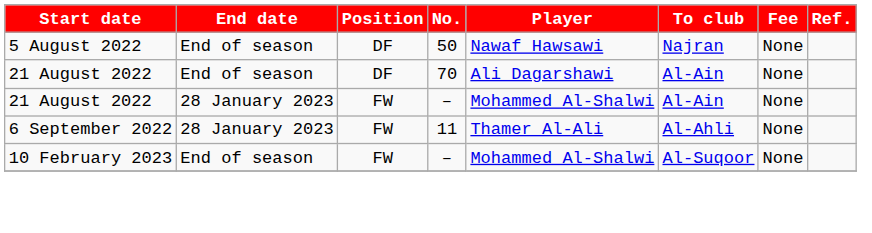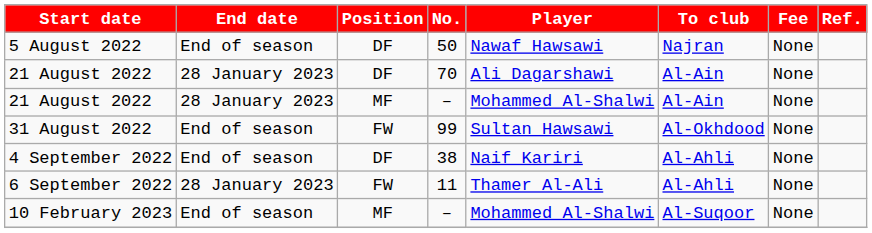 <table class="wikitable sortable">
 <tr>
 <th style="background:red; color:white;"><strong>Start date</strong></th>
 <th style="background:red; color:white;"><strong>End date</strong></th>
 <th style="background:red; color:white;"><strong>Position</strong></th>
 <th style="background:red; color:white;"><strong>No.</strong></th>
 <th style="background:red; color:white;"><strong>Player</strong></th>
 <th style="background:red; color:white;"><strong>To club</strong></th>
 <th style="background:red; color:white;"><strong>Fee</strong></th>
 <th style="background:red; color:white;"><strong>Ref.</strong></th>
 </tr>
 <tr>
 <td>5 August 2022</td>
 <td>End of season</td>
 <td style="text-align:center;">DF</td>
 <td style="text-align:center;">50</td>
 <td style="text-align:left;"> <a href='#'>Nawaf Hawsawi</a></td>
 <td style="text-align:left;"> <a href='#'>Najran</a></td>
 <td>None</td>
 <td></td>
 </tr>
 <tr>
 <td>21 August 2022</td>
-<td>End of season</td>
+<td>28 January 2023</td>
 <td style="text-align:center;">DF</td>
 <td style="text-align:center;">70</td>
 <td style="text-align:left;"> <a href='#'>Ali Dagarshawi</a></td>
 <td style="text-align:left;"> <a href='#'>Al-Ain</a></td>
 <td>None</td>
 <td></td>
 </tr>
 <tr>
 <td>21 August 2022</td>
 <td>28 January 2023</td>
-<td style="text-align:center;">FW</td>
+<td style="text-align:center;">MF</td>
 <td style="text-align:center;">–</td>
 <td style="text-align:left;"> <a href='#'>Mohammed Al-Shalwi</a></td>
 <td style="text-align:left;"> <a href='#'>Al-Ain</a></td>
+<td>None</td>
+<td></td>
+</tr>
+<tr>
+<td>31 August 2022</td>
+<td>End of season</td>
+<td style="text-align:center;">FW</td>
+<td style="text-align:center;">99</td>
+<td style="text-align:left;"> <a href='#'>Sultan Hawsawi</a></td>
+<td style="text-align:left;"> <a href='#'>Al-Okhdood</a></td>
+<td>None</td>
+<td></td>
+</tr>
+<tr>
+<td>4 September 2022</td>
+<td>End of season</td>
+<td style="text-align:center;">DF</td>
+<td style="text-align:center;">38</td>
+<td style="text-align:left;"> <a href='#'>Naif Kariri</a></td>
+<td style="text-align:left;"> <a href='#'>Al-Ahli</a></td>
 <td>None</td>
 <td></td>
 </tr>
 <tr>
 <td>6 September 2022</td>
 <td>28 January 2023</td>
 <td style="text-align:center;">FW</td>
 <td style="text-align:center;">11</td>
 <td style="text-align:left;"> <a href='#'>Thamer Al-Ali</a></td>
 <td style="text-align:left;"> <a href='#'>Al-Ahli</a></td>
 <td>None</td>
 <td></td>
 </tr>
 <tr>
 <td>10 February 2023</td>
 <td>End of season</td>
-<td style="text-align:center;">FW</td>
+<td style="text-align:center;">MF</td>
 <td style="text-align:center;">–</td>
 <td style="text-align:left;"> <a href='#'>Mohammed Al-Shalwi</a></td>
 <td style="text-align:left;"> <a href='#'>Al-Suqoor</a></td>
 <td>None</td>
 <td></td>
 </tr>
 <tr>
 </tr>
 </table>
